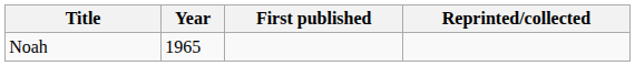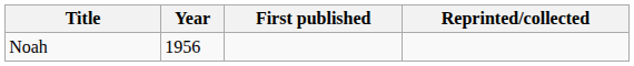 <table class='wikitable sortable' width='90%'>
 <tr>
 <th width=25%>Title</th>
 <th>Year</th>
 <th>First published</th>
 <th>Reprinted/collected</th>
 </tr>
 <tr>
 <td>Noah</td>
-<td>1965</td>
+<td>1956</td>
 <td></td>
 <td></td>
 </tr>
 <tr>
 </tr>
 </table>
